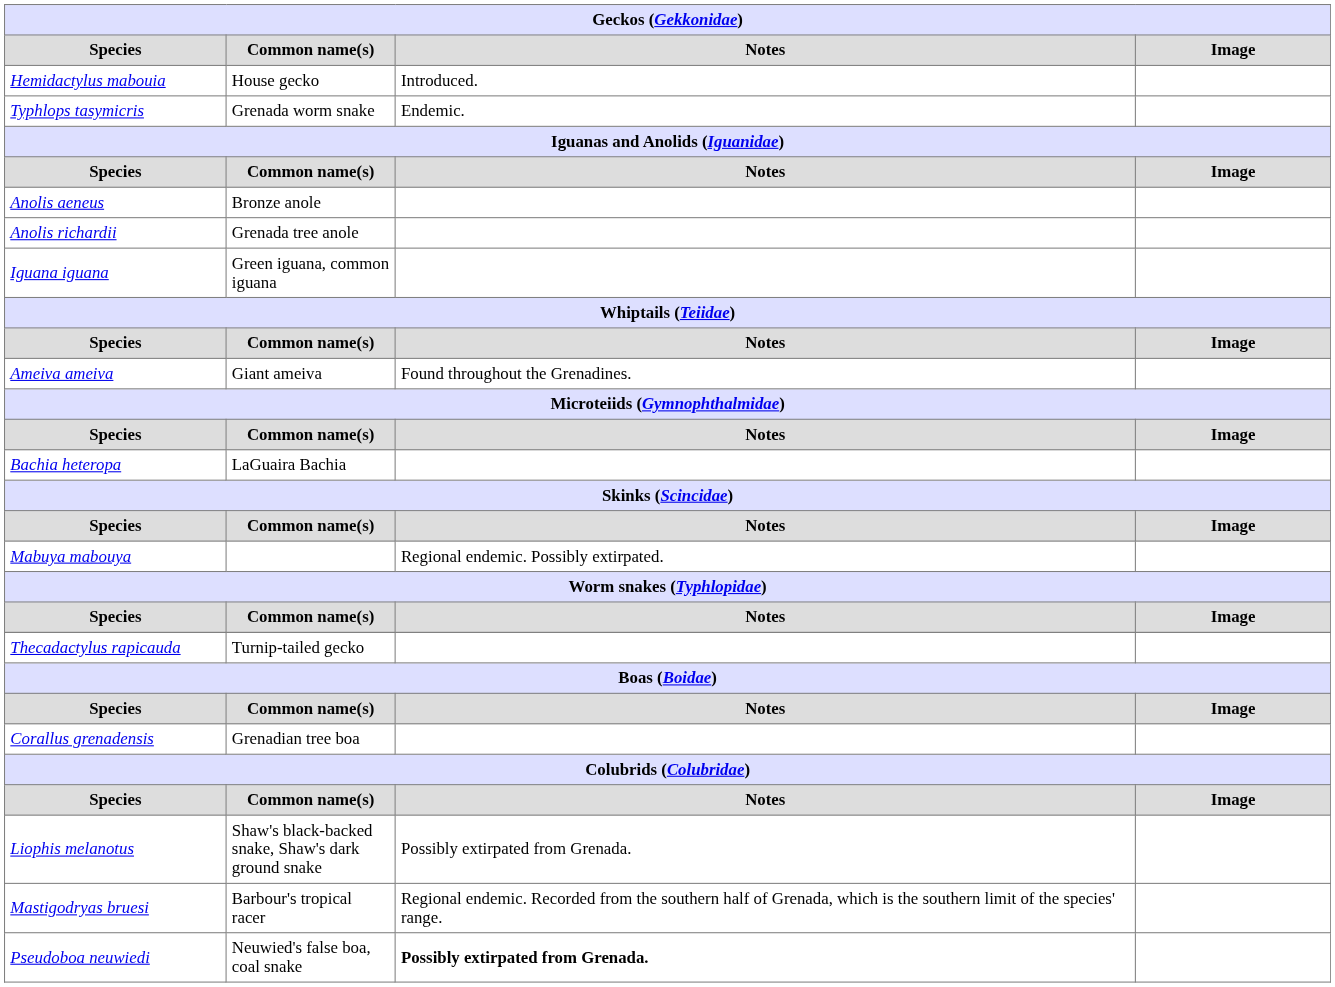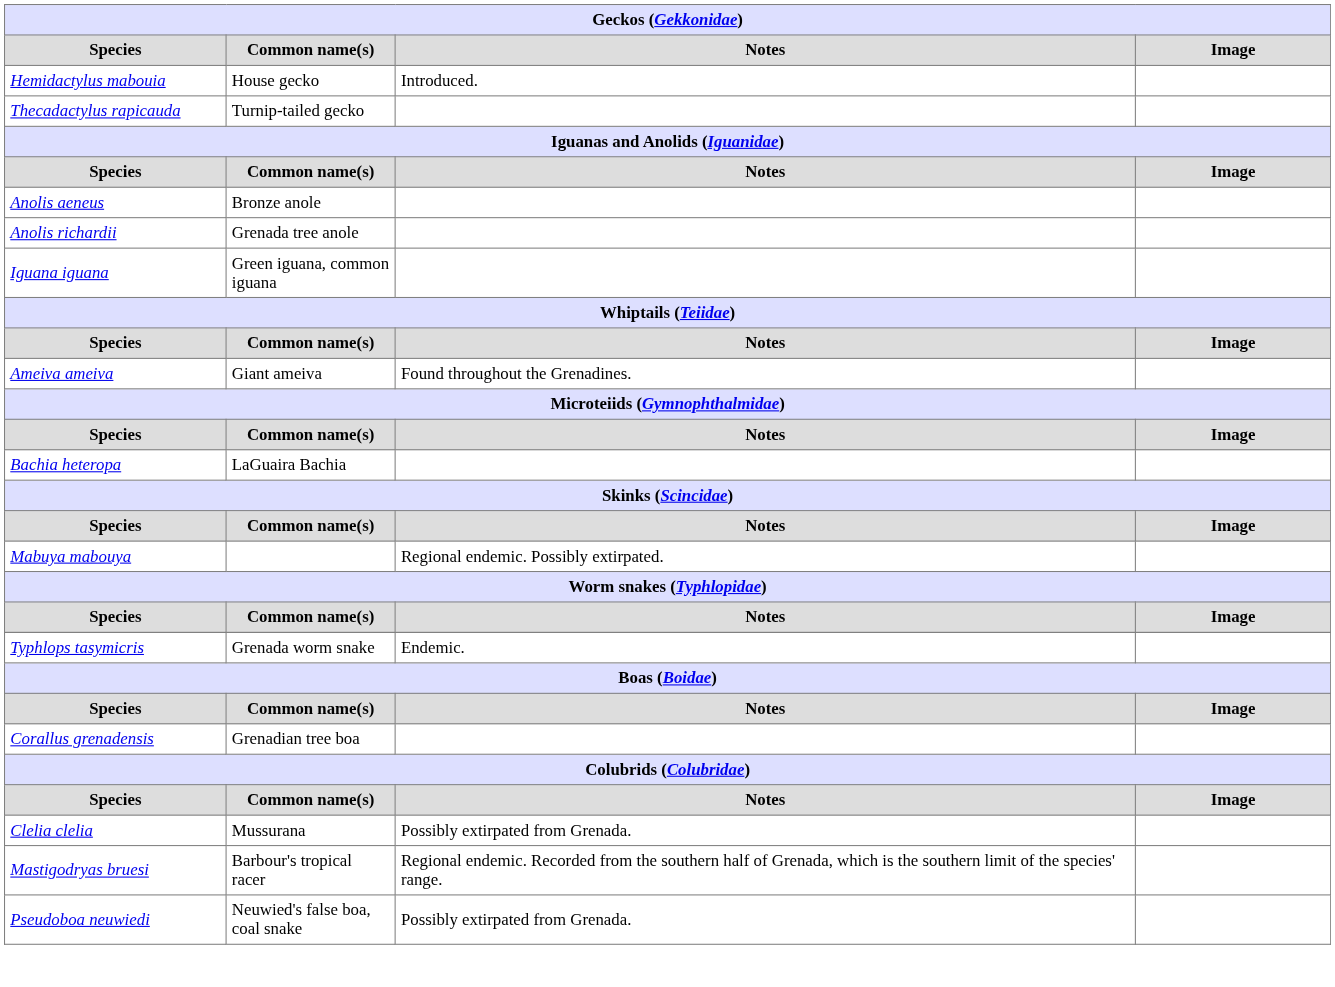 <table border=1 style="border-collapse:collapse;" cellpadding=5 width=100%>
 <tr>
 <th colspan=4 bgcolor=#DDDFFF>Geckos (<em><a href='#'>Gekkonidae</a></em>)</th>
 </tr>
 <tr bgcolor=#DDDDDD align=center>
 <th width=200px>Species</th>
 <th width=150px>Common name(s)</th>
 <th>Notes</th>
 <th width=175px>Image</th>
 </tr>
 <tr>
 <td><em><a href='#'>Hemidactylus mabouia</a></em></td>
 <td>House gecko</td>
 <td>Introduced.</td>
 <td></td>
 </tr>
 <tr>
-<td><em><a href='#'>Typhlops tasymicris</a></em></td>
-<td>Grenada worm snake</td>
-<td>Endemic.</td>
+<td><em><a href='#'>Thecadactylus rapicauda</a></em></td>
+<td>Turnip-tailed gecko</td>
 <td></td>
+<td align=center></td>
 </tr>
 <tr>
 <th colspan=4 bgcolor=#DDDFFF>Iguanas and Anolids (<em><a href='#'>Iguanidae</a></em>)</th>
 </tr>
 <tr bgcolor=#DDDDDD align=center>
 <th width=200px>Species</th>
 <th width=150px>Common name(s)</th>
 <th>Notes</th>
 <th width=175px>Image</th>
 </tr>
 <tr>
 <td><em><a href='#'>Anolis aeneus</a></em></td>
 <td>Bronze anole</td>
 <td></td>
 <td></td>
 </tr>
 <tr>
 <td><em><a href='#'>Anolis richardii</a></em></td>
 <td>Grenada tree anole</td>
 <td></td>
 <td></td>
 </tr>
 <tr>
 <td><em><a href='#'>Iguana iguana</a></em></td>
 <td>Green iguana, common iguana</td>
 <td></td>
 <td></td>
 </tr>
 <tr>
 <th colspan=4 bgcolor=#DDDFFF>Whiptails (<em><a href='#'>Teiidae</a></em>)</th>
 </tr>
 <tr bgcolor=#DDDDDD align=center>
 <th width=200px>Species</th>
 <th width=150px>Common name(s)</th>
 <th>Notes</th>
 <th width=175px>Image</th>
 </tr>
 <tr>
 <td><em><a href='#'>Ameiva ameiva</a></em></td>
 <td>Giant ameiva</td>
 <td>Found throughout the Grenadines.</td>
 <td></td>
 </tr>
 <tr>
 <th colspan=4 bgcolor=#DDDFFF>Microteiids (<em><a href='#'>Gymnophthalmidae</a></em>)</th>
 </tr>
 <tr bgcolor=#DDDDDD align=center>
 <th width=200px>Species</th>
 <th width=150px>Common name(s)</th>
 <th>Notes</th>
 <th width=175px>Image</th>
 </tr>
 <tr>
 <td><em><a href='#'>Bachia heteropa</a></em></td>
 <td>LaGuaira Bachia</td>
 <td></td>
 <td></td>
 </tr>
 <tr>
 <th colspan=4 bgcolor=#DDDFFF>Skinks (<em><a href='#'>Scincidae</a></em>)</th>
 </tr>
 <tr bgcolor=#DDDDDD align=center>
 <th width=200px>Species</th>
 <th width=150px>Common name(s)</th>
 <th>Notes</th>
 <th width=175px>Image</th>
 </tr>
 <tr>
 <td><em><a href='#'>Mabuya mabouya</a></em></td>
 <td></td>
 <td>Regional endemic.  Possibly extirpated.</td>
 <td></td>
 </tr>
 <tr>
 <th colspan=4 bgcolor=#DDDFFF>Worm snakes (<em><a href='#'>Typhlopidae</a></em>)</th>
 </tr>
 <tr bgcolor=#DDDDDD align=center>
 <th width=200px>Species</th>
 <th width=150px>Common name(s)</th>
 <th>Notes</th>
 <th width=175px>Image</th>
 </tr>
 <tr>
 </tr>
 <tr>
-<td><em><a href='#'>Thecadactylus rapicauda</a></em></td>
-<td>Turnip-tailed gecko</td>
+<td><em><a href='#'>Typhlops tasymicris</a></em></td>
+<td>Grenada worm snake</td>
+<td>Endemic.</td>
 <td></td>
-<td align=center></td>
 </tr>
 <tr>
 <th colspan=4 bgcolor=#DDDFFF>Boas (<em><a href='#'>Boidae</a></em>)</th>
 </tr>
 <tr bgcolor=#DDDDDD align=center>
 <th width=200px>Species</th>
 <th width=150px>Common name(s)</th>
 <th>Notes</th>
 <th width=175px>Image</th>
 </tr>
 <tr>
 <td><em><a href='#'>Corallus grenadensis</a></em></td>
 <td>Grenadian tree boa</td>
 <td></td>
 <td></td>
 </tr>
 <tr>
 <th colspan=4 bgcolor=#DDDFFF>Colubrids (<em><a href='#'>Colubridae</a></em>)</th>
 </tr>
 <tr bgcolor=#DDDDDD align=center>
 <th width=200px>Species</th>
 <th width=150px>Common name(s)</th>
 <th>Notes</th>
 <th width=175px>Image</th>
 </tr>
 <tr>
-<td><em><a href='#'>Liophis melanotus</a></em></td>
-<td>Shaw's black-backed snake, Shaw's dark ground snake</td>
+<td><em><a href='#'>Clelia clelia</a></em></td>
+<td>Mussurana</td>
 <td>Possibly extirpated from Grenada.</td>
 <td></td>
 </tr>
 <tr>
 <td><em><a href='#'>Mastigodryas bruesi</a></em></td>
 <td>Barbour's tropical racer</td>
 <td>Regional endemic.  Recorded from the southern half of Grenada, which is the southern limit of the species' range.</td>
 <td></td>
 </tr>
 <tr>
 <td><em><a href='#'>Pseudoboa neuwiedi</a></em></td>
 <td>Neuwied's false boa, coal snake</td>
-<td><strong>Possibly extirpated from Grenada.</strong></td>
+<td>Possibly extirpated from Grenada.</td>
 <td></td>
 </tr>
 </table>
